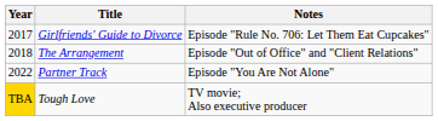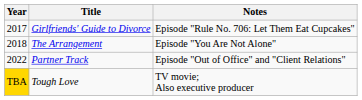 <table class="wikitable">
 <tr>
 <th>Year</th>
 <th>Title</th>
 <th>Notes</th>
 </tr>
 <tr>
 <td>2017</td>
 <td><em><a href='#'>Girlfriends' Guide to Divorce</a></em></td>
 <td>Episode "Rule No. 706: Let Them Eat Cupcakes"</td>
 </tr>
 <tr>
 <td>2018</td>
 <td><em><a href='#'>The Arrangement</a></em></td>
-<td>Episode "Out of Office" and "Client Relations"</td>
+<td>Episode "You Are Not Alone"</td>
 </tr>
 <tr>
 <td>2022</td>
 <td><em><a href='#'>Partner Track</a></em></td>
-<td>Episode "You Are Not Alone"</td>
+<td>Episode "Out of Office" and "Client Relations"</td>
 </tr>
 <tr>
 <td style="background: gold;">TBA</td>
 <td><em>Tough Love</em></td>
 <td>TV movie;<br>Also executive producer</td>
 </tr>
 </table>
